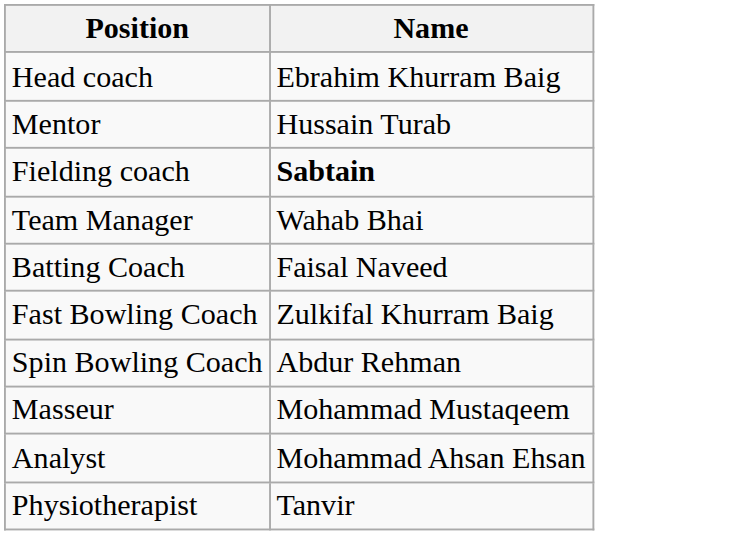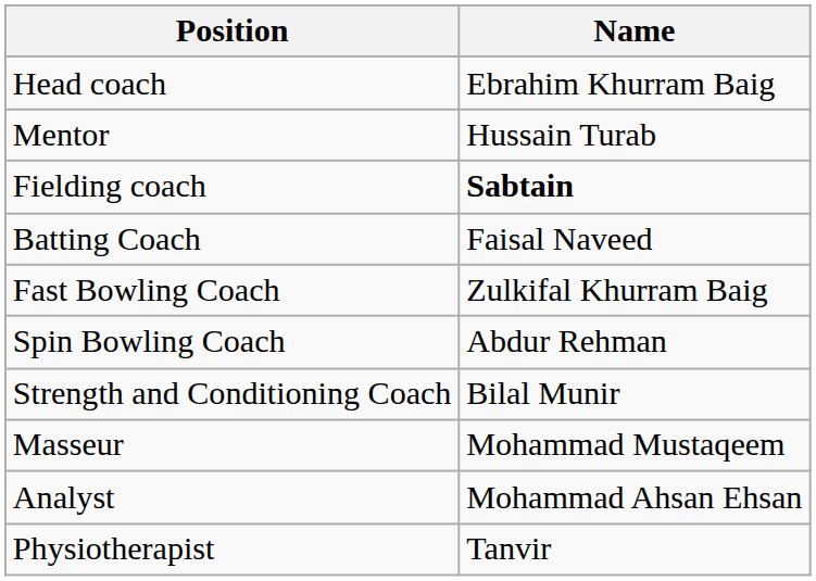 <table class="wikitable">
 <tr>
 <th>Position</th>
 <th>Name</th>
 </tr>
 <tr>
 <td>Head coach</td>
 <td>Ebrahim Khurram Baig</td>
 </tr>
 <tr>
 <td>Mentor</td>
 <td>Hussain Turab</td>
 </tr>
 <tr>
 <td>Fielding coach</td>
 <td><strong>Sabtain</strong></td>
 </tr>
 <tr>
-<td>Team Manager</td>
-<td>Wahab Bhai</td>
-</tr>
-<tr>
 <td>Batting Coach</td>
 <td>Faisal Naveed</td>
 </tr>
 <tr>
 <td>Fast Bowling Coach</td>
 <td>Zulkifal Khurram Baig</td>
 </tr>
 <tr>
 <td>Spin Bowling Coach</td>
 <td>Abdur Rehman</td>
+</tr>
+<tr>
+<td>Strength and Conditioning Coach</td>
+<td>Bilal Munir</td>
 </tr>
 <tr>
 <td>Masseur</td>
 <td>Mohammad Mustaqeem</td>
 </tr>
 <tr>
 <td>Analyst</td>
 <td>Mohammad Ahsan Ehsan</td>
 </tr>
 <tr>
 <td>Physiotherapist</td>
 <td>Tanvir</td>
 </tr>
 </table>
